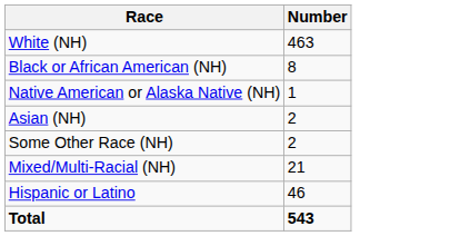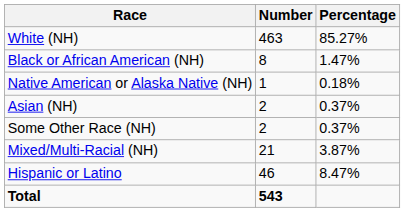 <table class="wikitable">
 <tr>
 <th>Race</th>
 <th>Number</th>
+<th>Percentage</th>
 </tr>
 <tr>
 <td><a href='#'>White</a> (NH)</td>
 <td>463</td>
+<td>85.27%</td>
 </tr>
 <tr>
 <td><a href='#'>Black or African American</a> (NH)</td>
 <td>8</td>
+<td>1.47%</td>
 </tr>
 <tr>
 <td><a href='#'>Native American</a> or <a href='#'>Alaska Native</a> (NH)</td>
 <td>1</td>
+<td>0.18%</td>
 </tr>
 <tr>
 <td><a href='#'>Asian</a> (NH)</td>
 <td>2</td>
+<td>0.37%</td>
 </tr>
 <tr>
 <td>Some Other Race (NH)</td>
 <td>2</td>
+<td>0.37%</td>
 </tr>
 <tr>
 <td><a href='#'>Mixed/Multi-Racial</a> (NH)</td>
 <td>21</td>
+<td>3.87%</td>
 </tr>
 <tr>
 <td><a href='#'>Hispanic or Latino</a></td>
 <td>46</td>
+<td>8.47%</td>
 </tr>
 <tr>
 <td><strong>Total</strong></td>
 <td><strong>543</strong></td>
+<td></td>
 </tr>
 </table>
